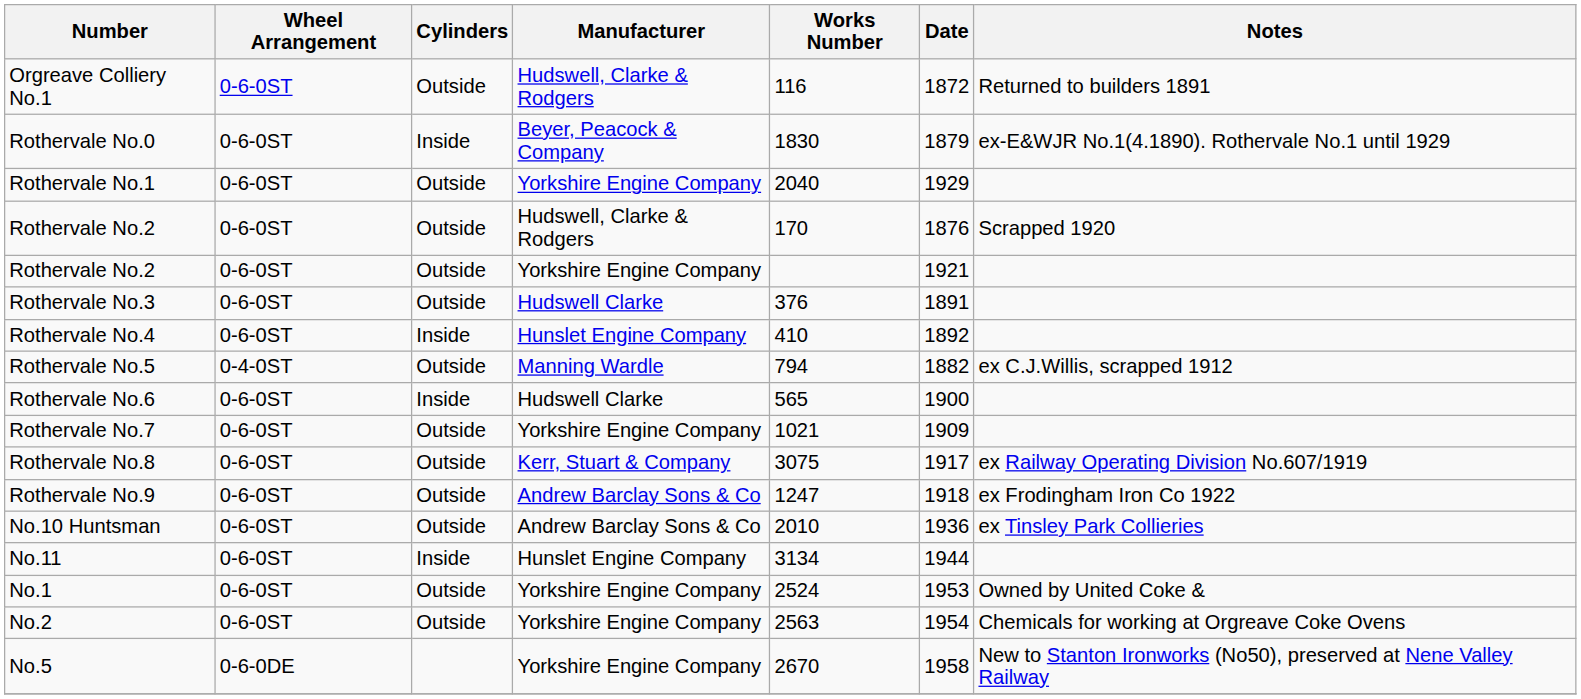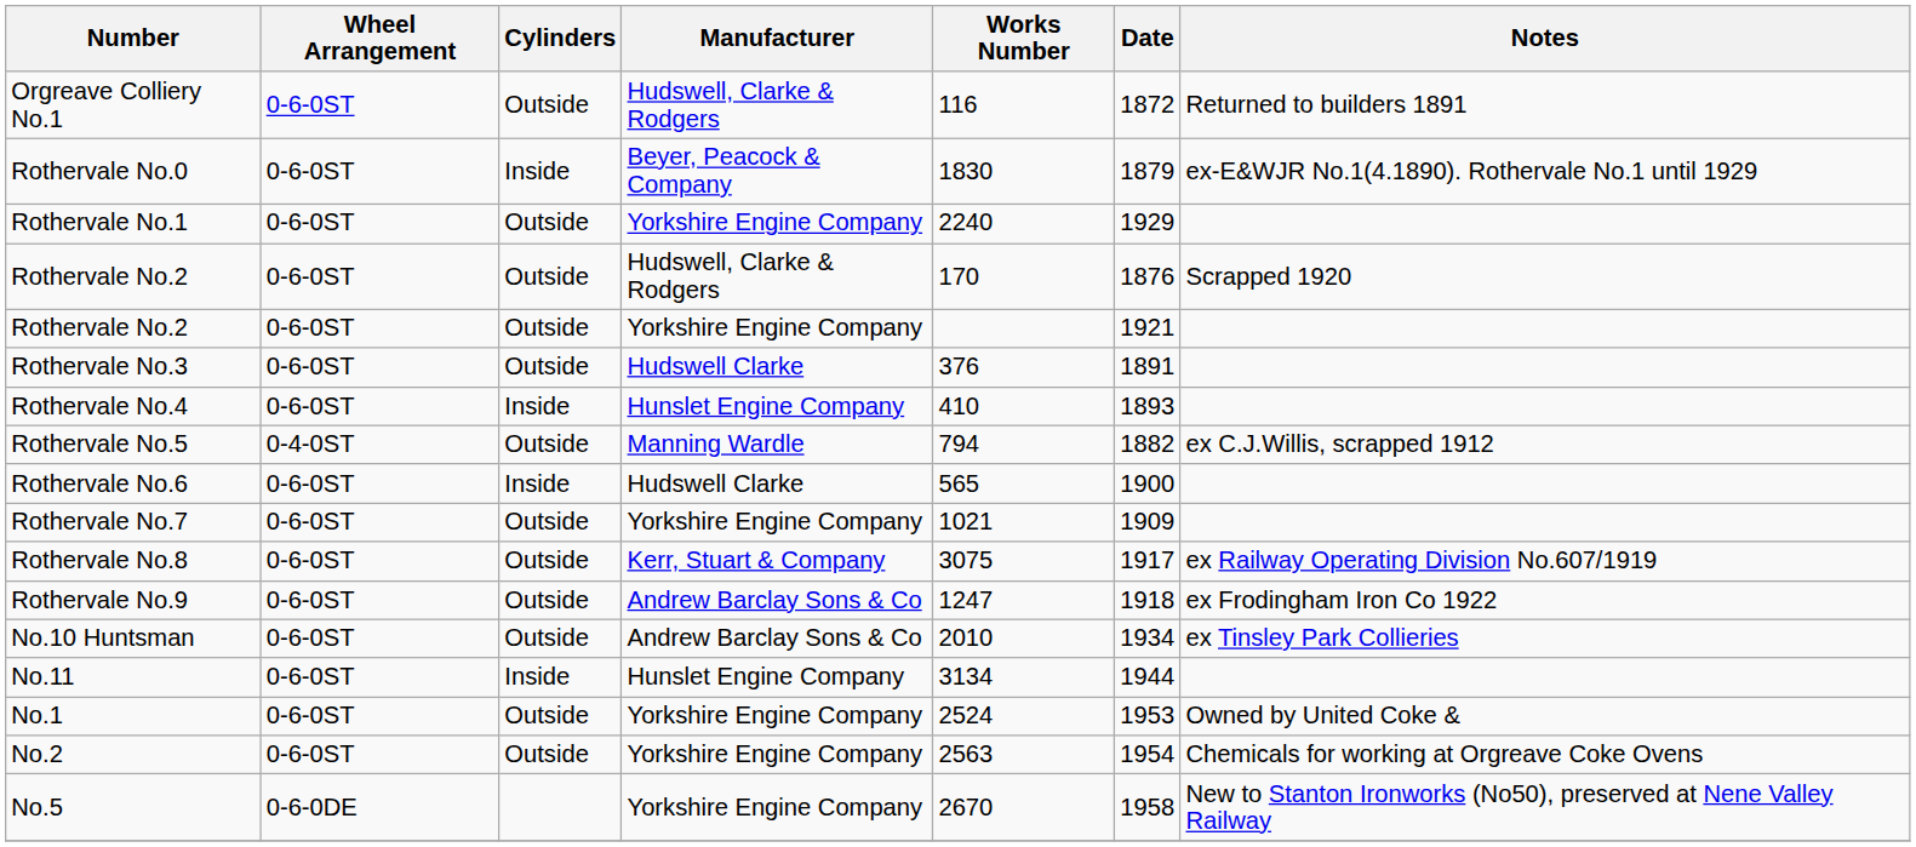 <table class="wikitable">
 <tr>
 <th>Number</th>
 <th>Wheel Arrangement</th>
 <th>Cylinders</th>
 <th>Manufacturer</th>
 <th>Works Number</th>
 <th>Date</th>
 <th>Notes</th>
 </tr>
 <tr>
 <td>Orgreave Colliery No.1</td>
 <td><a href='#'>0-6-0ST</a></td>
 <td>Outside</td>
 <td><a href='#'>Hudswell, Clarke & Rodgers</a></td>
 <td>116</td>
 <td>1872</td>
 <td>Returned to builders 1891</td>
 </tr>
 <tr>
 <td>Rothervale No.0</td>
 <td>0-6-0ST</td>
 <td>Inside</td>
 <td><a href='#'>Beyer, Peacock & Company</a></td>
 <td>1830</td>
 <td>1879</td>
 <td>ex-E&WJR No.1(4.1890). Rothervale No.1 until 1929</td>
 </tr>
 <tr>
 <td>Rothervale No.1</td>
 <td>0-6-0ST</td>
 <td>Outside</td>
 <td><a href='#'>Yorkshire Engine Company</a></td>
-<td>2040</td>
+<td>2240</td>
 <td>1929</td>
 <td></td>
 </tr>
 <tr>
 <td>Rothervale No.2</td>
 <td>0-6-0ST</td>
 <td>Outside</td>
 <td>Hudswell, Clarke & Rodgers</td>
 <td>170</td>
 <td>1876</td>
 <td>Scrapped 1920</td>
 </tr>
 <tr>
 <td>Rothervale No.2</td>
 <td>0-6-0ST</td>
 <td>Outside</td>
 <td>Yorkshire Engine Company</td>
 <td></td>
 <td>1921</td>
 <td></td>
 </tr>
 <tr>
 <td>Rothervale No.3</td>
 <td>0-6-0ST</td>
 <td>Outside</td>
 <td><a href='#'>Hudswell Clarke</a></td>
 <td>376</td>
 <td>1891</td>
 <td></td>
 </tr>
 <tr>
 <td>Rothervale No.4</td>
 <td>0-6-0ST</td>
 <td>Inside</td>
 <td><a href='#'>Hunslet Engine Company</a></td>
 <td>410</td>
-<td>1892</td>
+<td>1893</td>
 <td></td>
 </tr>
 <tr>
 <td>Rothervale No.5</td>
 <td>0-4-0ST</td>
 <td>Outside</td>
 <td><a href='#'>Manning Wardle</a></td>
 <td>794</td>
 <td>1882</td>
 <td>ex C.J.Willis, scrapped 1912</td>
 </tr>
 <tr>
 <td>Rothervale No.6</td>
 <td>0-6-0ST</td>
 <td>Inside</td>
 <td>Hudswell Clarke</td>
 <td>565</td>
 <td>1900</td>
 <td></td>
 </tr>
 <tr>
 <td>Rothervale No.7</td>
 <td>0-6-0ST</td>
 <td>Outside</td>
 <td>Yorkshire Engine Company</td>
 <td>1021</td>
 <td>1909</td>
 <td></td>
 </tr>
 <tr>
 <td>Rothervale No.8</td>
 <td>0-6-0ST</td>
 <td>Outside</td>
 <td><a href='#'>Kerr, Stuart & Company</a></td>
 <td>3075</td>
 <td>1917</td>
 <td>ex <a href='#'>Railway Operating Division</a> No.607/1919</td>
 </tr>
 <tr>
 <td>Rothervale No.9</td>
 <td>0-6-0ST</td>
 <td>Outside</td>
 <td><a href='#'>Andrew Barclay Sons & Co</a></td>
 <td>1247</td>
 <td>1918</td>
 <td>ex Frodingham Iron Co 1922</td>
 </tr>
 <tr>
 <td>No.10 Huntsman</td>
 <td>0-6-0ST</td>
 <td>Outside</td>
 <td>Andrew Barclay Sons & Co</td>
 <td>2010</td>
-<td>1936</td>
+<td>1934</td>
 <td>ex <a href='#'>Tinsley Park Collieries</a></td>
 </tr>
 <tr>
 <td>No.11</td>
 <td>0-6-0ST</td>
 <td>Inside</td>
 <td>Hunslet Engine Company</td>
 <td>3134</td>
 <td>1944</td>
 <td></td>
 </tr>
 <tr>
 <td>No.1</td>
 <td>0-6-0ST</td>
 <td>Outside</td>
 <td>Yorkshire Engine Company</td>
 <td>2524</td>
 <td>1953</td>
 <td>Owned by United Coke &</td>
 </tr>
 <tr>
 <td>No.2</td>
 <td>0-6-0ST</td>
 <td>Outside</td>
 <td>Yorkshire Engine Company</td>
 <td>2563</td>
 <td>1954</td>
 <td>Chemicals for working at Orgreave Coke Ovens</td>
 </tr>
 <tr>
 <td>No.5</td>
 <td>0-6-0DE</td>
 <td></td>
 <td>Yorkshire Engine Company</td>
 <td>2670</td>
 <td>1958</td>
 <td>New to <a href='#'>Stanton Ironworks</a> (No50), preserved at <a href='#'>Nene Valley Railway</a></td>
 </tr>
 <tr>
 </tr>
 </table>
